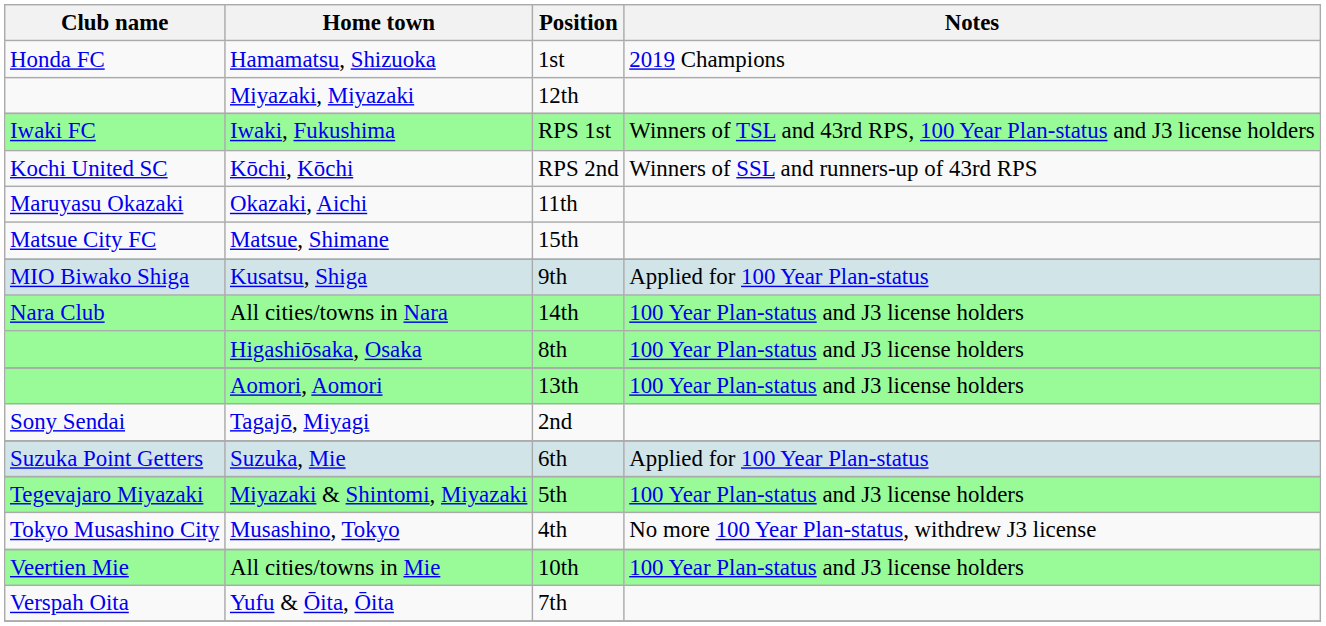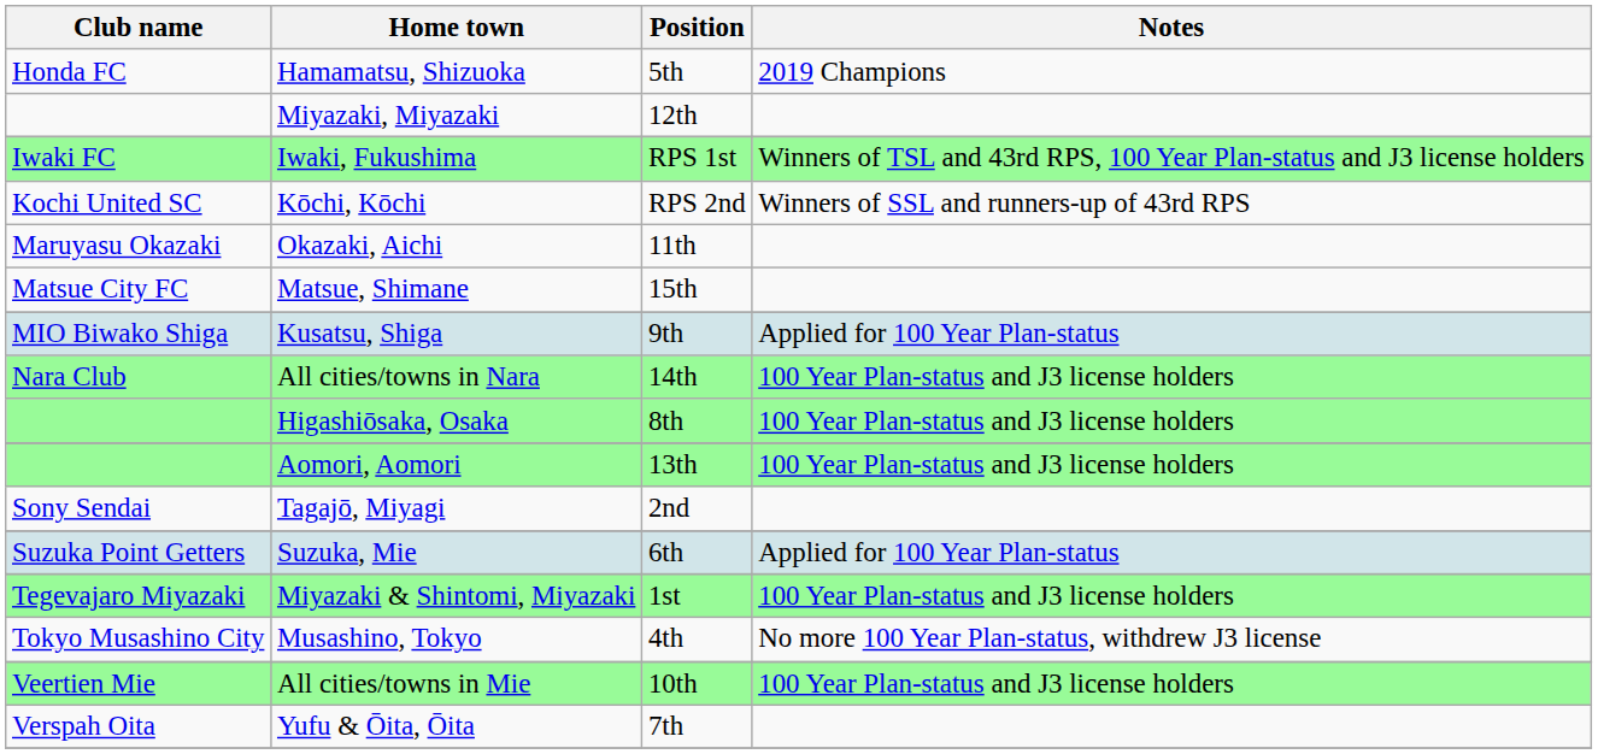 <table class="wikitable sortable">
 <tr>
 <th>Club name</th>
 <th>Home town</th>
 <th>Position</th>
 <th>Notes</th>
 </tr>
 <tr>
 <td><a href='#'>Honda FC</a></td>
 <td><a href='#'>Hamamatsu</a>, <a href='#'>Shizuoka</a></td>
-<td>1st</td>
+<td>5th</td>
 <td><a href='#'>2019</a> Champions</td>
 </tr>
 <tr>
 <td></td>
 <td><a href='#'>Miyazaki</a>, <a href='#'>Miyazaki</a></td>
 <td>12th</td>
 <td></td>
 </tr>
 <tr>
 </tr>
 <tr bgcolor="98FB98">
 <td><a href='#'>Iwaki FC</a></td>
 <td><a href='#'>Iwaki</a>, <a href='#'>Fukushima</a></td>
 <td> RPS 1st</td>
 <td>Winners of <a href='#'>TSL</a> and 43rd RPS, <a href='#'>100 Year Plan-status</a> and J3 license holders</td>
 </tr>
 <tr>
 <td><a href='#'>Kochi United SC</a></td>
 <td><a href='#'>Kōchi</a>, <a href='#'>Kōchi</a></td>
 <td> RPS 2nd</td>
 <td>Winners of <a href='#'>SSL</a> and runners-up of 43rd RPS</td>
 </tr>
 <tr>
 <td><a href='#'>Maruyasu Okazaki</a></td>
 <td><a href='#'>Okazaki</a>, <a href='#'>Aichi</a></td>
 <td>11th</td>
 <td></td>
 </tr>
 <tr>
 <td><a href='#'>Matsue City FC</a></td>
 <td><a href='#'>Matsue</a>, <a href='#'>Shimane</a></td>
 <td>15th</td>
 <td></td>
 </tr>
 <tr>
 </tr>
 <tr bgcolor="D1E5E9">
 <td><a href='#'>MIO Biwako Shiga</a></td>
 <td><a href='#'>Kusatsu</a>, <a href='#'>Shiga</a></td>
 <td>9th</td>
 <td>Applied for <a href='#'>100 Year Plan-status</a></td>
 </tr>
 <tr bgcolor="98FB98">
 <td><a href='#'>Nara Club</a></td>
 <td>All cities/towns in <a href='#'>Nara</a></td>
 <td>14th</td>
 <td><a href='#'>100 Year Plan-status</a> and J3 license holders</td>
 </tr>
 <tr bgcolor="98FB98">
 <td></td>
 <td><a href='#'>Higashiōsaka</a>, <a href='#'>Osaka</a></td>
 <td>8th</td>
 <td><a href='#'>100 Year Plan-status</a> and J3 license holders</td>
 </tr>
 <tr>
 </tr>
 <tr bgcolor="98FB98">
 <td></td>
 <td><a href='#'>Aomori</a>, <a href='#'>Aomori</a></td>
 <td>13th</td>
 <td><a href='#'>100 Year Plan-status</a> and J3 license holders</td>
 </tr>
 <tr>
 <td><a href='#'>Sony Sendai</a></td>
 <td><a href='#'>Tagajō</a>, <a href='#'>Miyagi</a></td>
 <td>2nd</td>
 <td></td>
 </tr>
 <tr>
 </tr>
 <tr bgcolor="D1E5E9">
 <td><a href='#'>Suzuka Point Getters</a></td>
 <td><a href='#'>Suzuka</a>, <a href='#'>Mie</a></td>
 <td>6th</td>
 <td>Applied for <a href='#'>100 Year Plan-status</a></td>
 </tr>
 <tr>
 </tr>
 <tr bgcolor="98FB98">
 <td><a href='#'>Tegevajaro Miyazaki</a></td>
 <td><a href='#'>Miyazaki</a> & <a href='#'>Shintomi</a>, <a href='#'>Miyazaki</a></td>
-<td>5th</td>
+<td>1st</td>
 <td><a href='#'>100 Year Plan-status</a> and J3 license holders</td>
 </tr>
 <tr>
 <td><a href='#'>Tokyo Musashino City</a></td>
 <td><a href='#'>Musashino</a>, <a href='#'>Tokyo</a></td>
 <td>4th</td>
 <td>No more <a href='#'>100 Year Plan-status</a>, withdrew J3 license</td>
 </tr>
 <tr>
 </tr>
 <tr bgcolor="98FB98">
 <td><a href='#'>Veertien Mie</a></td>
 <td>All cities/towns in <a href='#'>Mie</a></td>
 <td>10th</td>
 <td><a href='#'>100 Year Plan-status</a> and J3 license holders</td>
 </tr>
 <tr>
 <td><a href='#'>Verspah Oita</a></td>
 <td><a href='#'>Yufu</a> & <a href='#'>Ōita</a>, <a href='#'>Ōita</a></td>
 <td>7th</td>
 <td></td>
 </tr>
 <tr>
 </tr>
 </table>
